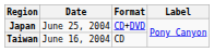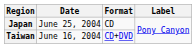 <table class="wikitable plainrowheaders">
 <tr>
 <th scope="col">Region</th>
 <th scope="col">Date</th>
 <th scope="col">Format</th>
 <th scope="col">Label</th>
 </tr>
 <tr>
 <th scope="row">Japan</th>
 <td>June 25, 2004</td>
-<td><a href='#'>CD</a>+<a href='#'>DVD</a></td>
+<td>CD</td>
 <td rowspan="2"><a href='#'>Pony Canyon</a></td>
 </tr>
 <tr>
 <th scope="row">Taiwan</th>
 <td>June 16, 2004</td>
-<td>CD</td>
+<td><a href='#'>CD</a>+<a href='#'>DVD</a></td>
 </tr>
 </table>
